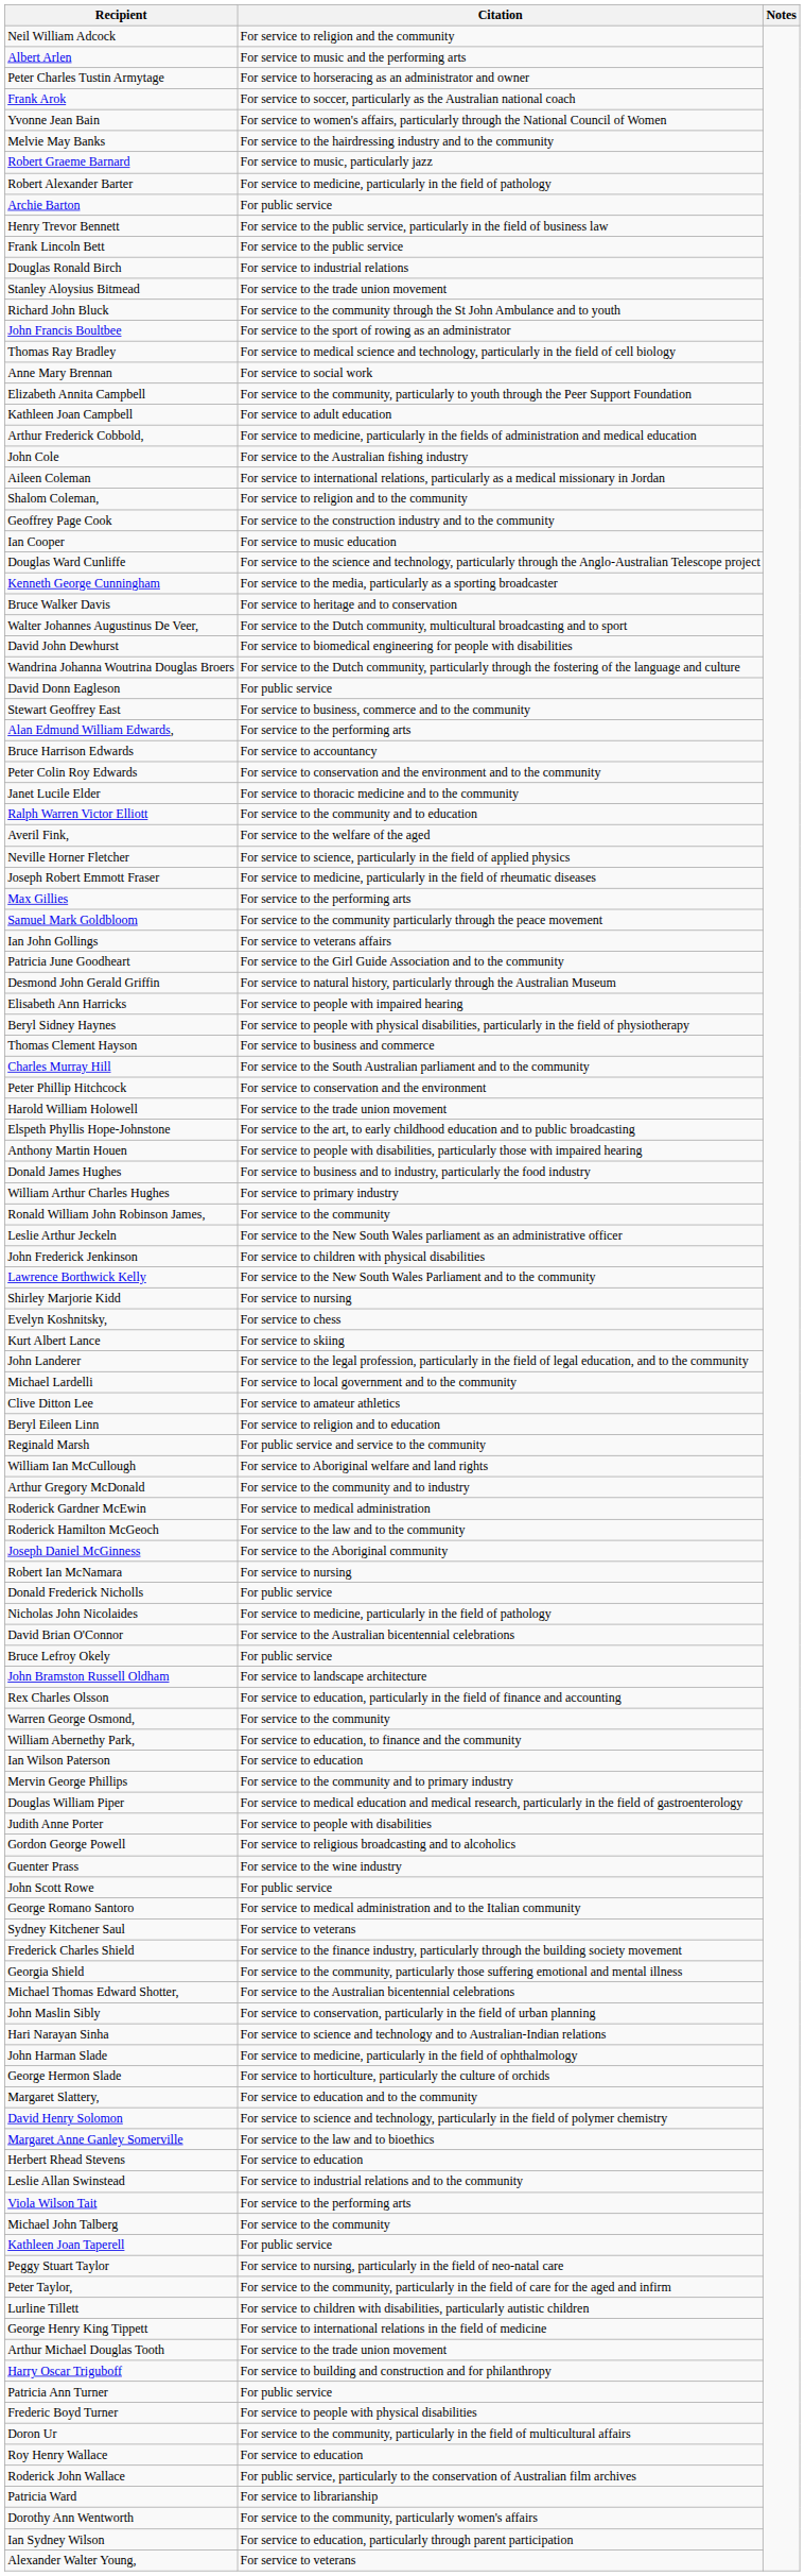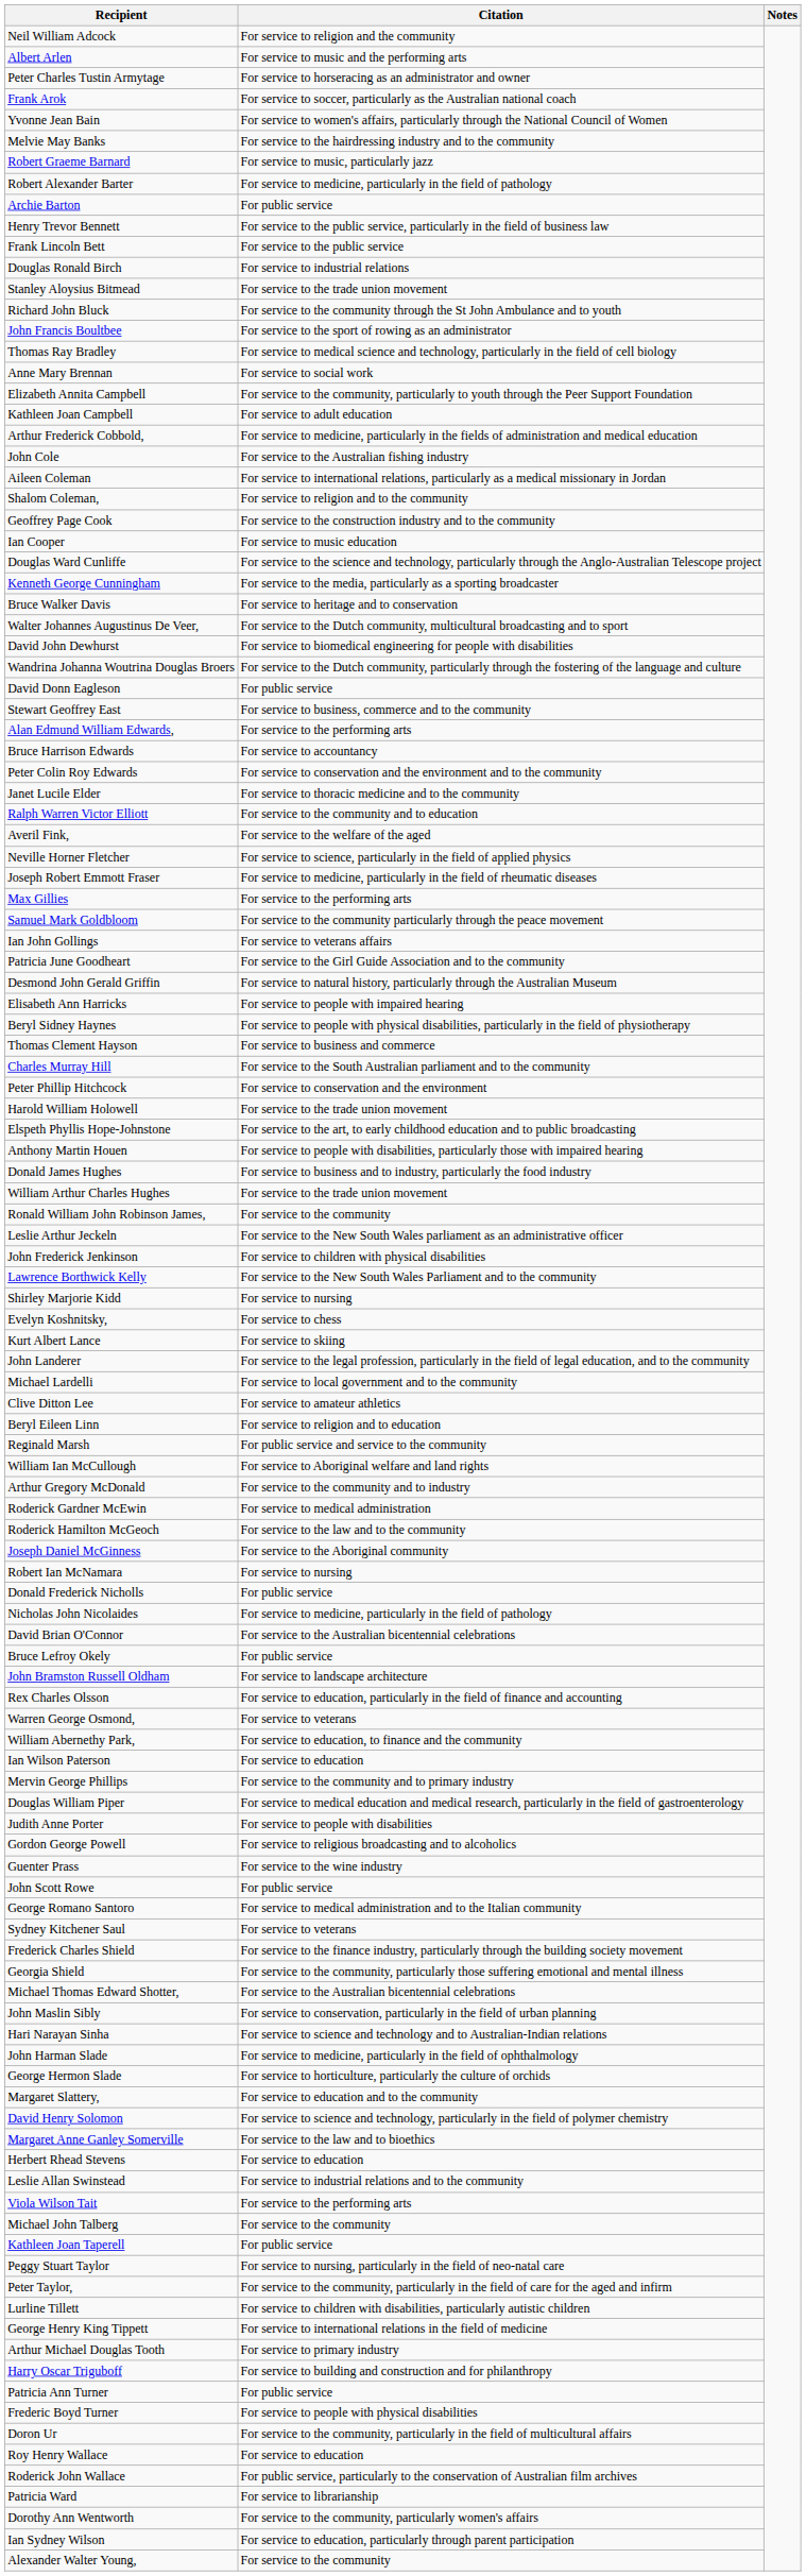 <table class="wikitable" style="font-size:95%;">
 <tr>
 <th>Recipient</th>
 <th>Citation</th>
 <th>Notes</th>
 </tr>
 <tr>
 <td> Neil William Adcock</td>
 <td>For service to religion and the community</td>
 <td rowspan=200></td>
 </tr>
 <tr>
 <td><a href='#'>Albert Arlen</a></td>
 <td>For service to music and the performing arts</td>
 </tr>
 <tr>
 <td>Peter Charles Tustin Armytage</td>
 <td>For service to horseracing as an administrator and owner</td>
 </tr>
 <tr>
 <td><a href='#'>Frank Arok</a></td>
 <td>For service to soccer, particularly as the Australian national coach</td>
 </tr>
 <tr>
 <td>Yvonne Jean Bain</td>
 <td>For service to women's affairs, particularly through the National Council of Women</td>
 </tr>
 <tr>
 <td>Melvie May Banks</td>
 <td>For service to the hairdressing industry and to the community</td>
 </tr>
 <tr>
 <td><a href='#'>Robert Graeme Barnard</a></td>
 <td>For service to music, particularly jazz</td>
 </tr>
 <tr>
 <td>Robert Alexander Barter</td>
 <td>For service to medicine, particularly in the field of pathology</td>
 </tr>
 <tr>
 <td><a href='#'>Archie Barton</a></td>
 <td>For public service</td>
 </tr>
 <tr>
 <td>Henry Trevor Bennett</td>
 <td>For service to the public service, particularly in the field of business law</td>
 </tr>
 <tr>
 <td>Frank Lincoln Bett</td>
 <td>For service to the public service</td>
 </tr>
 <tr>
 <td>Douglas Ronald Birch</td>
 <td>For service to industrial relations</td>
 </tr>
 <tr>
 <td>Stanley Aloysius Bitmead</td>
 <td>For service to the trade union movement</td>
 </tr>
 <tr>
 <td> Richard John Bluck</td>
 <td>For service to the community through the St John Ambulance and to youth</td>
 </tr>
 <tr>
 <td><a href='#'>John Francis Boultbee</a></td>
 <td>For service to the sport of rowing as an administrator</td>
 </tr>
 <tr>
 <td>Thomas Ray Bradley</td>
 <td>For service to medical science and technology, particularly in the field of cell biology</td>
 </tr>
 <tr>
 <td>Anne Mary Brennan</td>
 <td>For service to social work</td>
 </tr>
 <tr>
 <td>Elizabeth Annita Campbell</td>
 <td>For service to the community, particularly to youth through the Peer Support Foundation</td>
 </tr>
 <tr>
 <td>Kathleen Joan Campbell</td>
 <td>For service to adult education</td>
 </tr>
 <tr>
 <td> Arthur Frederick Cobbold, </td>
 <td>For service to medicine, particularly in the fields of administration and medical education</td>
 </tr>
 <tr>
 <td>John Cole</td>
 <td>For service to the Australian fishing industry</td>
 </tr>
 <tr>
 <td>Aileen Coleman</td>
 <td>For service to international relations, particularly as a medical missionary in Jordan</td>
 </tr>
 <tr>
 <td> Shalom Coleman, </td>
 <td>For service to religion and to the community</td>
 </tr>
 <tr>
 <td>Geoffrey Page Cook</td>
 <td>For service to the construction industry and to the community</td>
 </tr>
 <tr>
 <td>Ian Cooper</td>
 <td>For service to music education</td>
 </tr>
 <tr>
 <td>Douglas Ward Cunliffe</td>
 <td>For service to the science and technology, particularly through the Anglo-Australian Telescope project</td>
 </tr>
 <tr>
 <td><a href='#'>Kenneth George Cunningham</a></td>
 <td>For service to the media, particularly as a sporting broadcaster</td>
 </tr>
 <tr>
 <td> Bruce Walker Davis</td>
 <td>For service to heritage and to conservation</td>
 </tr>
 <tr>
 <td>Walter Johannes Augustinus De Veer, </td>
 <td>For service to the Dutch community, multicultural broadcasting and to sport</td>
 </tr>
 <tr>
 <td>David John Dewhurst</td>
 <td>For service to biomedical engineering for people with disabilities</td>
 </tr>
 <tr>
 <td>Wandrina Johanna Woutrina Douglas Broers</td>
 <td>For service to the Dutch community, particularly through the fostering of the language and culture</td>
 </tr>
 <tr>
 <td>David Donn Eagleson</td>
 <td>For public service</td>
 </tr>
 <tr>
 <td>Stewart Geoffrey East</td>
 <td>For service to business, commerce and to the community</td>
 </tr>
 <tr>
 <td><a href='#'>Alan Edmund William Edwards</a>, </td>
 <td>For service to the performing arts</td>
 </tr>
 <tr>
 <td>Bruce Harrison Edwards</td>
 <td>For service to accountancy</td>
 </tr>
 <tr>
 <td>Peter Colin Roy Edwards</td>
 <td>For service to conservation and the environment and to the community</td>
 </tr>
 <tr>
 <td>Janet Lucile Elder</td>
 <td>For service to thoracic medicine and to the community</td>
 </tr>
 <tr>
 <td> <a href='#'>Ralph Warren Victor Elliott</a></td>
 <td>For service to the community and to education</td>
 </tr>
 <tr>
 <td>Averil Fink, </td>
 <td>For service to the welfare of the aged</td>
 </tr>
 <tr>
 <td>Neville Horner Fletcher</td>
 <td>For service to science, particularly in the field of applied physics</td>
 </tr>
 <tr>
 <td>Joseph Robert Emmott Fraser</td>
 <td>For service to medicine, particularly in the field of rheumatic diseases</td>
 </tr>
 <tr>
 <td><a href='#'>Max Gillies</a></td>
 <td>For service to the performing arts</td>
 </tr>
 <tr>
 <td><a href='#'>Samuel Mark Goldbloom</a></td>
 <td>For service to the community particularly through the peace movement</td>
 </tr>
 <tr>
 <td>Ian John Gollings</td>
 <td>For service to veterans affairs</td>
 </tr>
 <tr>
 <td>Patricia June Goodheart</td>
 <td>For service to the Girl Guide Association and to the community</td>
 </tr>
 <tr>
 <td>Desmond John Gerald Griffin</td>
 <td>For service to natural history, particularly through the Australian Museum</td>
 </tr>
 <tr>
 <td>Elisabeth Ann Harricks</td>
 <td>For service to people with impaired hearing</td>
 </tr>
 <tr>
 <td>Beryl Sidney Haynes</td>
 <td>For service to people with physical disabilities, particularly in the field of physiotherapy</td>
 </tr>
 <tr>
 <td>Thomas Clement Hayson</td>
 <td>For service to business and commerce</td>
 </tr>
 <tr>
 <td> <a href='#'>Charles Murray Hill</a></td>
 <td>For service to the South Australian parliament and to the community</td>
 </tr>
 <tr>
 <td>Peter Phillip Hitchcock</td>
 <td>For service to conservation and the environment</td>
 </tr>
 <tr>
 <td>Harold William Holowell</td>
 <td>For service to the trade union movement</td>
 </tr>
 <tr>
 <td>Elspeth Phyllis Hope-Johnstone</td>
 <td>For service to the art, to early childhood education and to public broadcasting</td>
 </tr>
 <tr>
 <td>Anthony Martin Houen</td>
 <td>For service to people with disabilities, particularly those with impaired hearing</td>
 </tr>
 <tr>
 <td>Donald James Hughes</td>
 <td>For service to business and to industry, particularly the food industry</td>
 </tr>
 <tr>
 <td>William Arthur Charles Hughes</td>
-<td>For service to primary industry</td>
+<td>For service to the trade union movement</td>
 </tr>
 <tr>
 <td>Ronald William John Robinson James, </td>
 <td>For service to the community</td>
 </tr>
 <tr>
 <td>Leslie Arthur Jeckeln</td>
 <td>For service to the New South Wales parliament as an administrative officer</td>
 </tr>
 <tr>
 <td>John Frederick Jenkinson</td>
 <td>For service to children with physical disabilities</td>
 </tr>
 <tr>
 <td> <a href='#'>Lawrence Borthwick Kelly</a></td>
 <td>For service to the New South Wales Parliament and to the community</td>
 </tr>
 <tr>
 <td>Shirley Marjorie Kidd</td>
 <td>For service to nursing</td>
 </tr>
 <tr>
 <td>Evelyn Koshnitsky, </td>
 <td>For service to chess</td>
 </tr>
 <tr>
 <td>Kurt Albert Lance</td>
 <td>For service to skiing</td>
 </tr>
 <tr>
 <td>John Landerer</td>
 <td>For service to the legal profession, particularly in the field of legal education, and to the community</td>
 </tr>
 <tr>
 <td> Michael Lardelli</td>
 <td>For service to local government and to the community</td>
 </tr>
 <tr>
 <td>Clive Ditton Lee</td>
 <td>For service to amateur athletics</td>
 </tr>
 <tr>
 <td>Beryl Eileen Linn</td>
 <td>For service to religion and to education</td>
 </tr>
 <tr>
 <td>Reginald Marsh</td>
 <td>For public service and service to the community</td>
 </tr>
 <tr>
 <td>William Ian McCullough</td>
 <td>For service to Aboriginal welfare and land rights</td>
 </tr>
 <tr>
 <td>Arthur Gregory McDonald</td>
 <td>For service to the community and to industry</td>
 </tr>
 <tr>
 <td>Roderick Gardner McEwin</td>
 <td>For service to medical administration</td>
 </tr>
 <tr>
 <td>Roderick Hamilton McGeoch</td>
 <td>For service to the law and to the community</td>
 </tr>
 <tr>
 <td><a href='#'>Joseph Daniel McGinness</a></td>
 <td>For service to the Aboriginal community</td>
 </tr>
 <tr>
 <td>Robert Ian McNamara</td>
 <td>For service to nursing</td>
 </tr>
 <tr>
 <td>Donald Frederick Nicholls</td>
 <td>For public service</td>
 </tr>
 <tr>
 <td>Nicholas John Nicolaides</td>
 <td>For service to medicine, particularly in the field of pathology</td>
 </tr>
 <tr>
 <td>David Brian O'Connor</td>
 <td>For service to the Australian bicentennial celebrations</td>
 </tr>
 <tr>
 <td>Bruce Lefroy Okely</td>
 <td>For public service</td>
 </tr>
 <tr>
 <td><a href='#'>John Bramston Russell Oldham</a></td>
 <td>For service to landscape architecture</td>
 </tr>
 <tr>
 <td> Rex Charles Olsson</td>
 <td>For service to education, particularly in the field of finance and accounting</td>
 </tr>
 <tr>
 <td>Warren George Osmond, </td>
-<td>For service to the community</td>
+<td>For service to veterans</td>
 </tr>
 <tr>
 <td>William Abernethy Park, </td>
 <td>For service to education, to finance and the community</td>
 </tr>
 <tr>
 <td>Ian Wilson Paterson</td>
 <td>For service to education</td>
 </tr>
 <tr>
 <td>Mervin George Phillips</td>
 <td>For service to the community and to primary industry</td>
 </tr>
 <tr>
 <td> Douglas William Piper</td>
 <td>For service to medical education and medical research, particularly in the field of gastroenterology</td>
 </tr>
 <tr>
 <td>Judith Anne Porter</td>
 <td>For service to people with disabilities</td>
 </tr>
 <tr>
 <td> Gordon George Powell</td>
 <td>For service to religious broadcasting and to alcoholics</td>
 </tr>
 <tr>
 <td>Guenter Prass</td>
 <td>For service to the wine industry</td>
 </tr>
 <tr>
 <td>John Scott Rowe</td>
 <td>For public service</td>
 </tr>
 <tr>
 <td>George Romano Santoro</td>
 <td>For service to medical administration and to the Italian community</td>
 </tr>
 <tr>
 <td>Sydney Kitchener Saul</td>
 <td>For service to veterans</td>
 </tr>
 <tr>
 <td>Frederick Charles Shield</td>
 <td>For service to the finance industry, particularly through the building society movement</td>
 </tr>
 <tr>
 <td>Georgia Shield</td>
 <td>For service to the community, particularly those suffering emotional and mental illness</td>
 </tr>
 <tr>
 <td> Michael Thomas Edward Shotter, </td>
 <td>For service to the Australian bicentennial celebrations</td>
 </tr>
 <tr>
 <td>John Maslin Sibly</td>
 <td>For service to conservation, particularly in the field of urban planning</td>
 </tr>
 <tr>
 <td>Hari Narayan Sinha</td>
 <td>For service to science and technology and to Australian-Indian relations</td>
 </tr>
 <tr>
 <td>John Harman Slade</td>
 <td>For service to medicine, particularly in the field of ophthalmology</td>
 </tr>
 <tr>
 <td>George Hermon Slade</td>
 <td>For service to horticulture, particularly the culture of orchids</td>
 </tr>
 <tr>
 <td>Margaret Slattery, </td>
 <td>For service to education and to the community</td>
 </tr>
 <tr>
 <td><a href='#'>David Henry Solomon</a></td>
 <td>For service to science and technology, particularly in the field of polymer chemistry</td>
 </tr>
 <tr>
 <td> <a href='#'>Margaret Anne Ganley Somerville</a></td>
 <td>For service to the law and to bioethics</td>
 </tr>
 <tr>
 <td> Herbert Rhead Stevens</td>
 <td>For service to education</td>
 </tr>
 <tr>
 <td>Leslie Allan Swinstead</td>
 <td>For service to industrial relations and to the community</td>
 </tr>
 <tr>
 <td> <a href='#'>Viola Wilson Tait</a></td>
 <td>For service to the performing arts</td>
 </tr>
 <tr>
 <td>Michael John Talberg</td>
 <td>For service to the community</td>
 </tr>
 <tr>
 <td><a href='#'>Kathleen Joan Taperell</a></td>
 <td>For public service</td>
 </tr>
 <tr>
 <td>Peggy Stuart Taylor</td>
 <td>For service to nursing, particularly in the field of neo-natal care</td>
 </tr>
 <tr>
 <td>Peter Taylor, </td>
 <td>For service to the community, particularly in the field of care for the aged and infirm</td>
 </tr>
 <tr>
 <td>Lurline Tillett</td>
 <td>For service to children with disabilities, particularly autistic children</td>
 </tr>
 <tr>
 <td>George Henry King Tippett</td>
 <td>For service to international relations in the field of medicine</td>
 </tr>
 <tr>
 <td>Arthur Michael Douglas Tooth</td>
-<td>For service to the trade union movement</td>
+<td>For service to primary industry</td>
 </tr>
 <tr>
 <td><a href='#'>Harry Oscar Triguboff</a></td>
 <td>For service to building and construction and for philanthropy</td>
 </tr>
 <tr>
 <td>Patricia Ann Turner</td>
 <td>For public service</td>
 </tr>
 <tr>
 <td>Frederic Boyd Turner</td>
 <td>For service to people with physical disabilities</td>
 </tr>
 <tr>
 <td>Doron Ur</td>
 <td>For service to the community, particularly in the field of multicultural affairs</td>
 </tr>
 <tr>
 <td>Roy Henry Wallace</td>
 <td>For service to education</td>
 </tr>
 <tr>
 <td>Roderick John Wallace</td>
 <td>For public service, particularly to the conservation of Australian film archives</td>
 </tr>
 <tr>
 <td>Patricia Ward</td>
 <td>For service to librarianship</td>
 </tr>
 <tr>
 <td>Dorothy Ann Wentworth</td>
 <td>For service to the community, particularly women's affairs</td>
 </tr>
 <tr>
 <td>Ian Sydney Wilson</td>
 <td>For service to education, particularly through parent participation</td>
 </tr>
 <tr>
 <td>Alexander Walter Young, </td>
-<td>For service to veterans</td>
+<td>For service to the community</td>
 </tr>
 </table>
